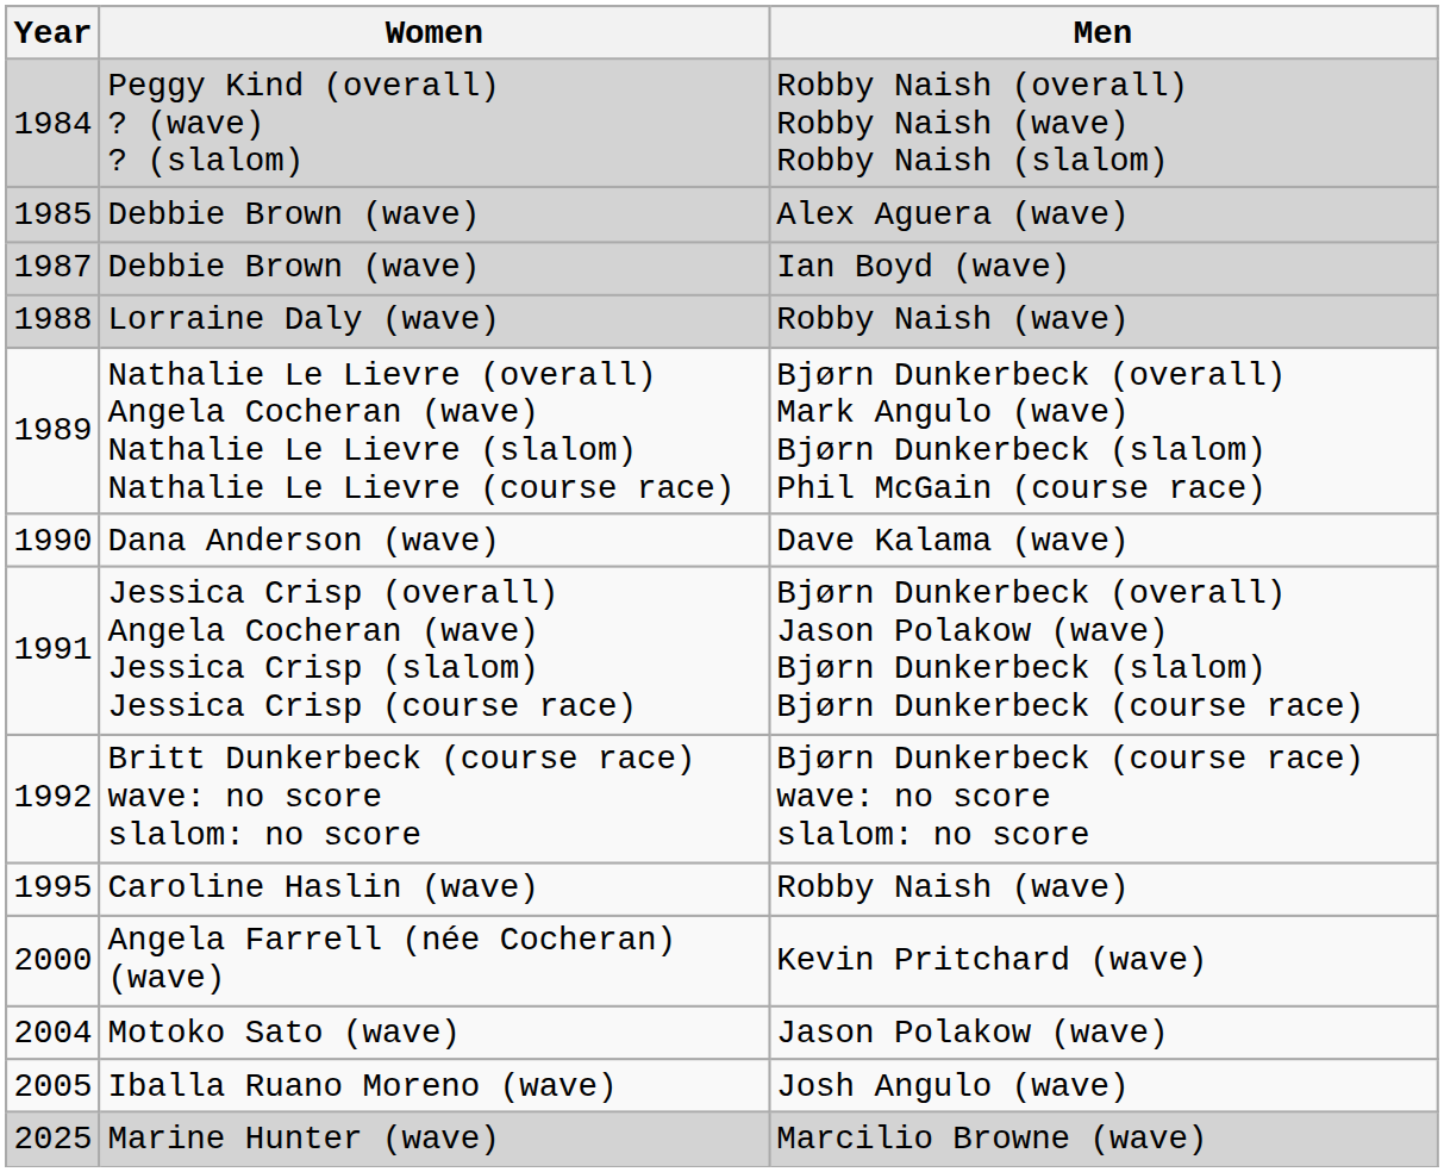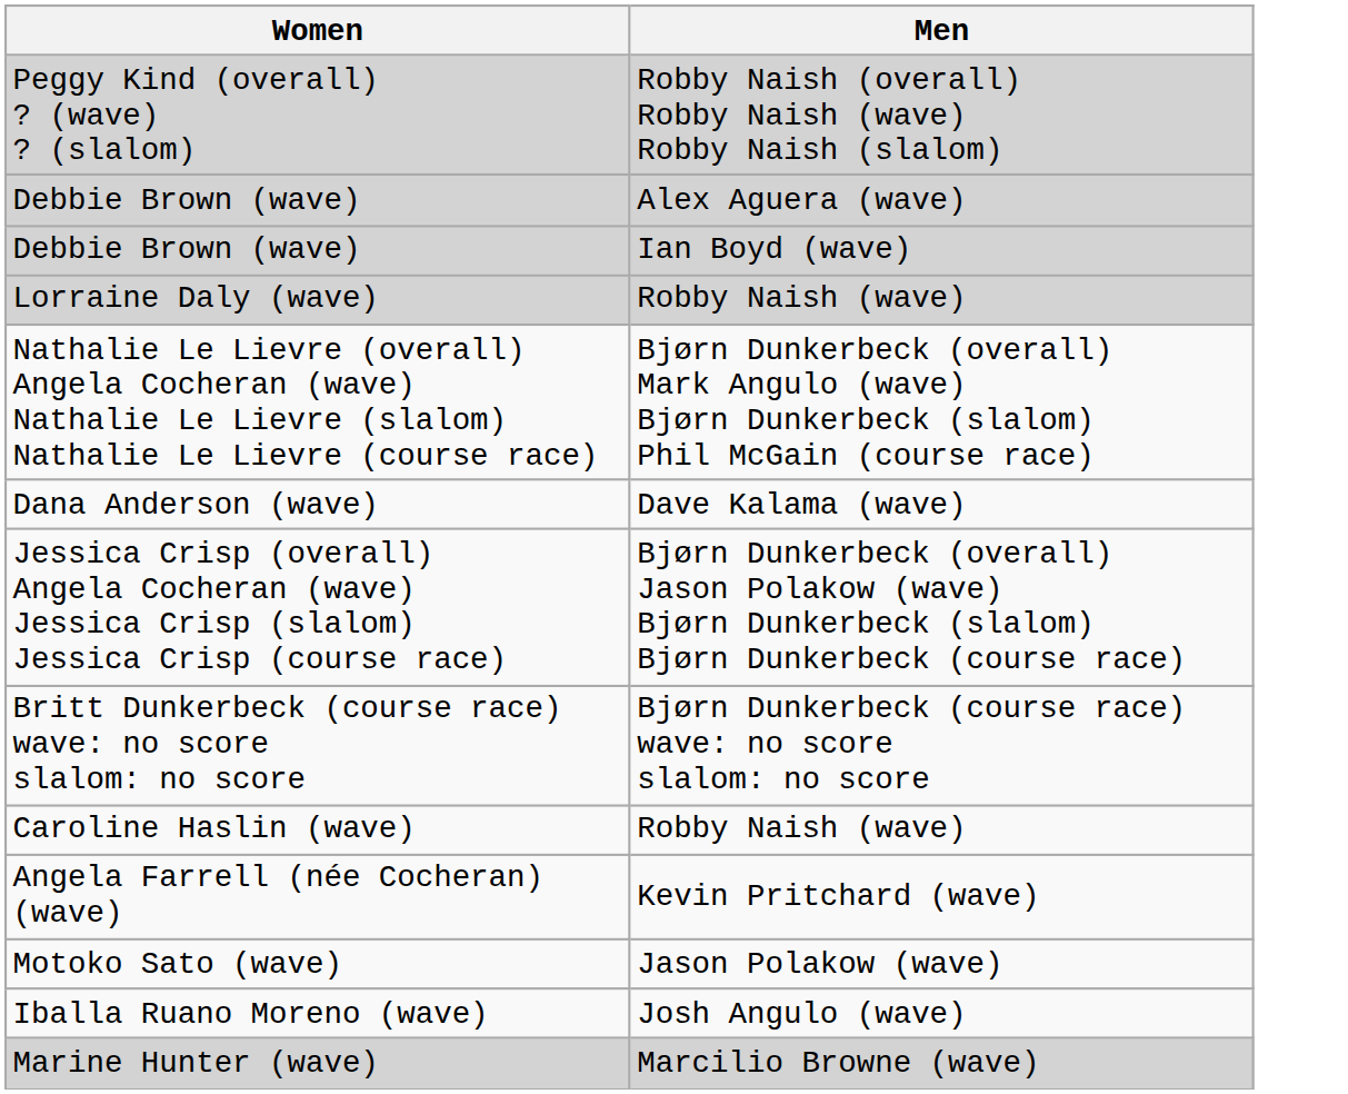 <table class="wikitable">
 <tr>
-<th>Year</th>
 <th style="width:20em">Women</th>
 <th style="width:20em">Men</th>
 </tr>
 <tr style="background:LightGrey">
-<td>1984</td>
 <td>Peggy Kind (overall) <br> ? (wave) <br> ? (slalom)</td>
 <td> Robby Naish (overall) <br>  Robby Naish (wave) <br>  Robby Naish (slalom)</td>
 </tr>
 <tr style="background:LightGrey">
-<td>1985</td>
 <td> Debbie Brown (wave)</td>
 <td> Alex Aguera (wave)</td>
 </tr>
 <tr style="background:LightGrey">
-<td>1987</td>
 <td> Debbie Brown (wave)</td>
 <td> Ian Boyd (wave)</td>
 </tr>
 <tr style="background:LightGrey">
-<td>1988</td>
 <td> Lorraine Daly (wave)</td>
 <td> Robby Naish (wave)</td>
 </tr>
 <tr>
-<td>1989</td>
 <td> Nathalie Le Lievre (overall)<br>  Angela Cocheran (wave)<br>  Nathalie Le Lievre (slalom)<br>  Nathalie Le Lievre (course race)</td>
 <td> Bjørn Dunkerbeck (overall)<br>  Mark Angulo (wave)<br>  Bjørn Dunkerbeck (slalom)<br>  Phil McGain (course race)</td>
 </tr>
 <tr>
-<td>1990</td>
 <td> Dana Anderson (wave)</td>
 <td> Dave Kalama (wave)</td>
 </tr>
 <tr>
-<td>1991</td>
 <td> Jessica Crisp (overall)<br> Angela Cocheran (wave)<br> Jessica Crisp (slalom)<br> Jessica Crisp (course race)</td>
 <td> Bjørn Dunkerbeck (overall)<br> Jason Polakow (wave)<br> Bjørn Dunkerbeck (slalom)<br> Bjørn Dunkerbeck (course race)</td>
 </tr>
 <tr>
-<td>1992</td>
 <td> Britt Dunkerbeck (course race) <br> wave: no score<br>slalom: no score</td>
 <td> Bjørn Dunkerbeck (course race) <br> wave: no score<br>slalom: no score</td>
 </tr>
 <tr>
-<td>1995</td>
 <td> Caroline Haslin (wave)</td>
 <td> Robby Naish (wave)</td>
 </tr>
 <tr>
-<td>2000</td>
 <td> Angela Farrell (née Cocheran) (wave)</td>
 <td> Kevin Pritchard (wave)</td>
 </tr>
 <tr>
-<td>2004</td>
 <td> Motoko Sato (wave)</td>
 <td> Jason Polakow (wave)</td>
 </tr>
 <tr>
-<td>2005</td>
 <td> Iballa Ruano Moreno (wave)</td>
 <td> Josh Angulo (wave)</td>
 </tr>
 <tr style="background:LightGrey">
-<td>2025</td>
 <td> Marine Hunter (wave)</td>
 <td> Marcilio Browne (wave)</td>
 </tr>
 </table>
